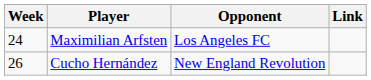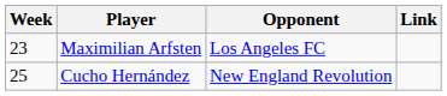 <table class=wikitable>
 <tr>
 <th>Week</th>
 <th>Player</th>
 <th>Opponent</th>
 <th>Link</th>
 </tr>
 <tr>
-<td>24</td>
+<td>23</td>
 <td> <a href='#'>Maximilian Arfsten</a></td>
 <td><a href='#'>Los Angeles FC</a></td>
 <td></td>
 </tr>
 <tr>
-<td>26</td>
+<td>25</td>
 <td> <a href='#'>Cucho Hernández</a></td>
 <td><a href='#'>New England Revolution</a></td>
 <td></td>
 </tr>
 </table>
